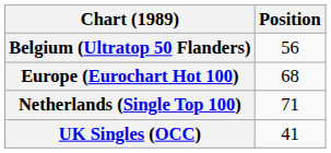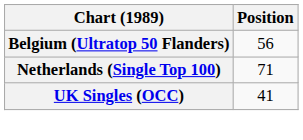 <table class="wikitable sortable plainrowheaders" style="text-align:center">
 <tr>
 <th scope="col">Chart (1989)</th>
 <th scope="col">Position</th>
 </tr>
 <tr>
 <th scope="row">Belgium (<a href='#'>Ultratop 50</a> Flanders)</th>
 <td>56</td>
 </tr>
 <tr>
-<th scope="row">Europe (<a href='#'>Eurochart Hot 100</a>)</th>
-<td>68</td>
-</tr>
-<tr>
 <th scope="row">Netherlands (<a href='#'>Single Top 100</a>)</th>
 <td>71</td>
 </tr>
 <tr>
 <th scope="row"><a href='#'>UK Singles</a> (<a href='#'>OCC</a>)</th>
 <td>41</td>
 </tr>
 </table>
